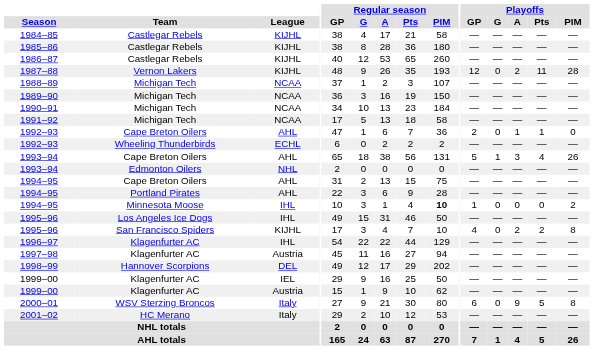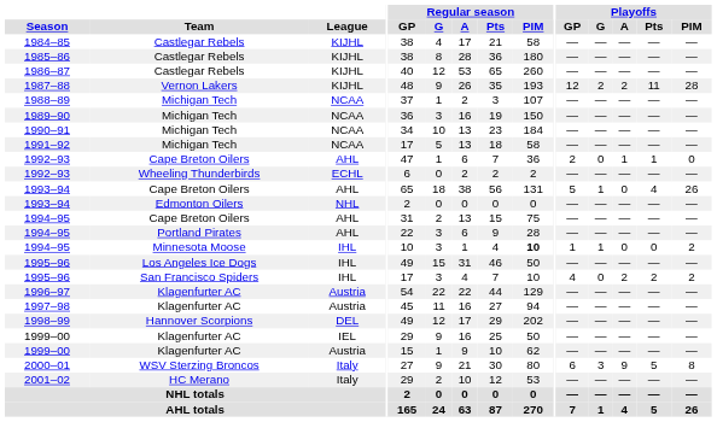 <table border="0" cellpadding="1" cellspacing="0" style="text-align:center; width:60em">
 <tr bgcolor="#e0e0e0">
 <th colspan="3" bgcolor="#ffffff"></th>
 <th rowspan="99" bgcolor="#ffffff"></th>
 <th colspan="5"><a href='#'>Regular season</a></th>
 <th rowspan="99" bgcolor="#ffffff"></th>
 <th colspan="5"><a href='#'>Playoffs</a></th>
 </tr>
 <tr bgcolor="#e0e0e0">
 <th><a href='#'>Season</a></th>
 <th>Team</th>
 <th>League</th>
 <th>GP</th>
 <th><a href='#'>G</a></th>
 <th><a href='#'>A</a></th>
 <th><a href='#'>Pts</a></th>
 <th><a href='#'>PIM</a></th>
 <th>GP</th>
 <th>G</th>
 <th>A</th>
 <th>Pts</th>
 <th>PIM</th>
 </tr>
 <tr>
 <td><a href='#'>1984–85</a></td>
 <td><a href='#'>Castlegar Rebels</a></td>
 <td><a href='#'>KIJHL</a></td>
 <td>38</td>
 <td>4</td>
 <td>17</td>
 <td>21</td>
 <td>58</td>
 <td>—</td>
 <td>—</td>
 <td>—</td>
 <td>—</td>
 <td>—</td>
 </tr>
 <tr bgcolor="#f0f0f0">
 <td><a href='#'>1985–86</a></td>
 <td>Castlegar Rebels</td>
 <td>KIJHL</td>
 <td>38</td>
 <td>8</td>
 <td>28</td>
 <td>36</td>
 <td>180</td>
 <td>—</td>
 <td>—</td>
 <td>—</td>
 <td>—</td>
 <td>—</td>
 </tr>
 <tr>
 <td><a href='#'>1986–87</a></td>
 <td>Castlegar Rebels</td>
 <td>KIJHL</td>
 <td>40</td>
 <td>12</td>
 <td>53</td>
 <td>65</td>
 <td>260</td>
 <td>—</td>
 <td>—</td>
 <td>—</td>
 <td>—</td>
 <td>—</td>
 </tr>
 <tr bgcolor="#f0f0f0">
 <td><a href='#'>1987–88</a></td>
 <td><a href='#'>Vernon Lakers</a></td>
 <td>KIJHL</td>
 <td>48</td>
 <td>9</td>
 <td>26</td>
 <td>35</td>
 <td>193</td>
 <td>12</td>
-<td>0</td>
+<td>2</td>
 <td>2</td>
 <td>11</td>
 <td>28</td>
 </tr>
 <tr>
 <td><a href='#'>1988–89</a></td>
 <td><a href='#'>Michigan Tech</a></td>
 <td><a href='#'>NCAA</a></td>
 <td>37</td>
 <td>1</td>
 <td>2</td>
 <td>3</td>
 <td>107</td>
 <td>—</td>
 <td>—</td>
 <td>—</td>
 <td>—</td>
 <td>—</td>
 </tr>
 <tr bgcolor="#f0f0f0">
 <td><a href='#'>1989–90</a></td>
 <td>Michigan Tech</td>
 <td>NCAA</td>
 <td>36</td>
 <td>3</td>
 <td>16</td>
 <td>19</td>
 <td>150</td>
 <td>—</td>
 <td>—</td>
 <td>—</td>
 <td>—</td>
 <td>—</td>
 </tr>
 <tr>
 <td><a href='#'>1990–91</a></td>
 <td>Michigan Tech</td>
 <td>NCAA</td>
 <td>34</td>
 <td>10</td>
 <td>13</td>
 <td>23</td>
 <td>184</td>
 <td>—</td>
 <td>—</td>
 <td>—</td>
 <td>—</td>
 <td>—</td>
 </tr>
 <tr bgcolor="#f0f0f0">
 <td><a href='#'>1991–92</a></td>
 <td>Michigan Tech</td>
 <td>NCAA</td>
 <td>17</td>
 <td>5</td>
 <td>13</td>
 <td>18</td>
 <td>58</td>
 <td>—</td>
 <td>—</td>
 <td>—</td>
 <td>—</td>
 <td>—</td>
 </tr>
 <tr>
 <td><a href='#'>1992–93</a></td>
 <td><a href='#'>Cape Breton Oilers</a></td>
 <td><a href='#'>AHL</a></td>
 <td>47</td>
 <td>1</td>
 <td>6</td>
 <td>7</td>
 <td>36</td>
 <td>2</td>
 <td>0</td>
 <td>1</td>
 <td>1</td>
 <td>0</td>
 </tr>
 <tr bgcolor="#f0f0f0">
 <td><a href='#'>1992–93</a></td>
 <td><a href='#'>Wheeling Thunderbirds</a></td>
 <td><a href='#'>ECHL</a></td>
 <td>6</td>
 <td>0</td>
 <td>2</td>
 <td>2</td>
 <td>2</td>
 <td>—</td>
 <td>—</td>
 <td>—</td>
 <td>—</td>
 <td>—</td>
 </tr>
 <tr>
 <td><a href='#'>1993–94</a></td>
 <td>Cape Breton Oilers</td>
 <td>AHL</td>
 <td>65</td>
 <td>18</td>
 <td>38</td>
 <td>56</td>
 <td>131</td>
 <td>5</td>
 <td>1</td>
-<td>3</td>
+<td>0</td>
 <td>4</td>
 <td>26</td>
 </tr>
 <tr bgcolor="#f0f0f0">
 <td><a href='#'>1993–94</a></td>
 <td><a href='#'>Edmonton Oilers</a></td>
 <td><a href='#'>NHL</a></td>
 <td>2</td>
 <td>0</td>
 <td>0</td>
 <td>0</td>
 <td>0</td>
 <td>—</td>
 <td>—</td>
 <td>—</td>
 <td>—</td>
 <td>—</td>
 </tr>
 <tr>
 <td><a href='#'>1994–95</a></td>
 <td>Cape Breton Oilers</td>
 <td>AHL</td>
 <td>31</td>
 <td>2</td>
 <td>13</td>
 <td>15</td>
 <td>75</td>
 <td>—</td>
 <td>—</td>
 <td>—</td>
 <td>—</td>
 <td>—</td>
 </tr>
 <tr bgcolor="#f0f0f0">
 <td><a href='#'>1994–95</a></td>
 <td><a href='#'>Portland Pirates</a></td>
 <td>AHL</td>
 <td>22</td>
 <td>3</td>
 <td>6</td>
 <td>9</td>
 <td>28</td>
 <td>—</td>
 <td>—</td>
 <td>—</td>
 <td>—</td>
 <td>—</td>
 </tr>
 <tr>
 <td><a href='#'>1994–95</a></td>
 <td><a href='#'>Minnesota Moose</a></td>
 <td><a href='#'>IHL</a></td>
 <td>10</td>
 <td>3</td>
 <td>1</td>
 <td>4</td>
 <td><strong>10</strong></td>
 <td>1</td>
-<td>0</td>
+<td>1</td>
 <td>0</td>
 <td>0</td>
 <td>2</td>
 </tr>
 <tr bgcolor="#f0f0f0">
 <td><a href='#'>1995–96</a></td>
 <td><a href='#'>Los Angeles Ice Dogs</a></td>
 <td>IHL</td>
 <td>49</td>
 <td>15</td>
 <td>31</td>
 <td>46</td>
 <td>50</td>
 <td>—</td>
 <td>—</td>
 <td>—</td>
 <td>—</td>
 <td>—</td>
 </tr>
 <tr>
 <td><a href='#'>1995–96</a></td>
 <td><a href='#'>San Francisco Spiders</a></td>
-<td>KIJHL</td>
+<td>IHL</td>
 <td>17</td>
 <td>3</td>
 <td>4</td>
 <td>7</td>
 <td>10</td>
 <td>4</td>
 <td>0</td>
 <td>2</td>
 <td>2</td>
-<td>8</td>
+<td>2</td>
 </tr>
 <tr bgcolor="#f0f0f0">
 <td><a href='#'>1996–97</a></td>
 <td><a href='#'>Klagenfurter AC</a></td>
-<td>IHL</td>
+<td><a href='#'>Austria</a></td>
 <td>54</td>
 <td>22</td>
 <td>22</td>
 <td>44</td>
 <td>129</td>
 <td>—</td>
 <td>—</td>
 <td>—</td>
 <td>—</td>
 <td>—</td>
 </tr>
 <tr>
 <td><a href='#'>1997–98</a></td>
 <td>Klagenfurter AC</td>
 <td>Austria</td>
 <td>45</td>
 <td>11</td>
 <td>16</td>
 <td>27</td>
 <td>94</td>
 <td>—</td>
 <td>—</td>
 <td>—</td>
 <td>—</td>
 <td>—</td>
 </tr>
 <tr bgcolor="#f0f0f0">
 <td><a href='#'>1998–99</a></td>
 <td><a href='#'>Hannover Scorpions</a></td>
 <td><a href='#'>DEL</a></td>
 <td>49</td>
 <td>12</td>
 <td>17</td>
 <td>29</td>
 <td>202</td>
 <td>—</td>
 <td>—</td>
 <td>—</td>
 <td>—</td>
 <td>—</td>
 </tr>
 <tr>
 <td>1999–00</td>
 <td>Klagenfurter AC</td>
 <td>IEL</td>
 <td>29</td>
 <td>9</td>
 <td>16</td>
 <td>25</td>
 <td>50</td>
 <td>—</td>
 <td>—</td>
 <td>—</td>
 <td>—</td>
 <td>—</td>
 </tr>
 <tr bgcolor="#f0f0f0">
 <td><a href='#'>1999–00</a></td>
 <td>Klagenfurter AC</td>
 <td>Austria</td>
 <td>15</td>
 <td>1</td>
 <td>9</td>
 <td>10</td>
 <td>62</td>
 <td>—</td>
 <td>—</td>
 <td>—</td>
 <td>—</td>
 <td>—</td>
 </tr>
 <tr>
 <td><a href='#'>2000–01</a></td>
 <td><a href='#'>WSV Sterzing Broncos</a></td>
 <td><a href='#'>Italy</a></td>
 <td>27</td>
 <td>9</td>
 <td>21</td>
 <td>30</td>
 <td>80</td>
 <td>6</td>
-<td>0</td>
+<td>3</td>
 <td>9</td>
 <td>5</td>
 <td>8</td>
 </tr>
 <tr bgcolor="#f0f0f0">
 <td><a href='#'>2001–02</a></td>
 <td><a href='#'>HC Merano</a></td>
 <td>Italy</td>
 <td>29</td>
 <td>2</td>
 <td>10</td>
 <td>12</td>
 <td>53</td>
 <td>—</td>
 <td>—</td>
 <td>—</td>
 <td>—</td>
 <td>—</td>
 </tr>
 <tr>
 </tr>
 <tr ALIGN="center" bgcolor="#e0e0e0">
 <th colspan="3">NHL totals</th>
 <th ALIGN="center">2</th>
 <th ALIGN="center">0</th>
 <th ALIGN="center">0</th>
 <th ALIGN="center">0</th>
 <th ALIGN="center">0</th>
 <th ALIGN="center">—</th>
 <th ALIGN="center">—</th>
 <th ALIGN="center">—</th>
 <th ALIGN="center">—</th>
 <th ALIGN="center">—</th>
 </tr>
 <tr>
 </tr>
 <tr ALIGN="center" bgcolor="#e0e0e0">
 <th colspan="3">AHL totals</th>
 <th ALIGN="center">165</th>
 <th ALIGN="center">24</th>
 <th ALIGN="center">63</th>
 <th ALIGN="center">87</th>
 <th ALIGN="center">270</th>
 <th ALIGN="center">7</th>
 <th ALIGN="center">1</th>
 <th ALIGN="center">4</th>
 <th ALIGN="center">5</th>
 <th ALIGN="center">26</th>
 </tr>
 </table>
